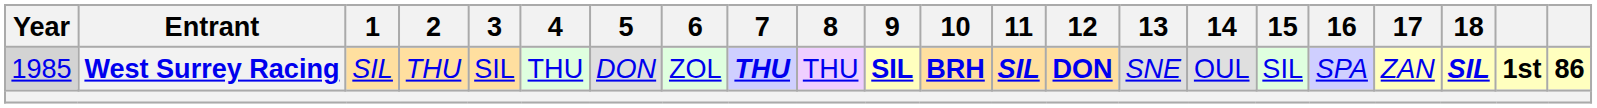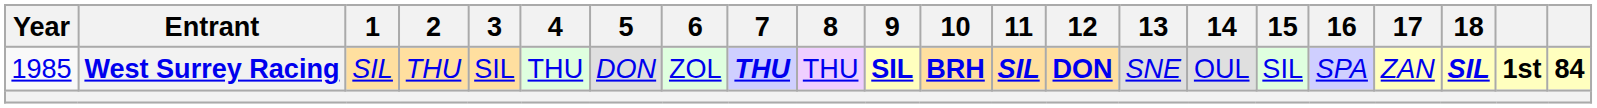 <table class="wikitable" style="text-align:center; font-size:85%">
 <tr>
 <th scope="col">Year</th>
 <th scope="col">Entrant</th>
 <th scope="col">1</th>
 <th scope="col">2</th>
 <th scope="col">3</th>
 <th scope="col">4</th>
 <th scope="col">5</th>
 <th scope="col">6</th>
 <th scope="col">7</th>
 <th scope="col">8</th>
 <th scope="col">9</th>
 <th scope="col">10</th>
 <th scope="col">11</th>
 <th scope="col">12</th>
 <th scope="col">13</th>
 <th scope="col">14</th>
 <th scope="col">15</th>
 <th scope="col">16</th>
 <th scope="col">17</th>
 <th scope="col">18</th>
 <th scope="col"></th>
 <th scope="col"></th>
 </tr>
 <tr>
-<td style="background: lightgrey;"><a href='#'>1985</a></td>
+<td><a href='#'>1985</a></td>
 <th nowrap><a href='#'>West Surrey Racing</a></th>
 <td style="background:#FFDF9F;"><em><a href='#'>SIL</a></em><br></td>
 <td style="background:#FFDF9F;"><em><a href='#'>THU</a></em><br></td>
 <td style="background:#FFDF9F;"><a href='#'>SIL</a><br></td>
 <td style="background:#DFFFDF;"><a href='#'>THU</a><br></td>
 <td style="background:#DFDFDF;"><em><a href='#'>DON</a></em><br></td>
 <td style="background:#DFFFDF;"><a href='#'>ZOL</a><br></td>
 <td style="background:#CFCFFF;"><strong><em><a href='#'>THU</a></em></strong><br></td>
 <td style="background:#EFCFFF;"><a href='#'>THU</a><br></td>
 <td style="background:#FFFFBF;"><strong><a href='#'>SIL</a></strong><br></td>
 <td style="background:#FFDF9F;"><strong><a href='#'>BRH</a><br></strong></td>
 <td style="background:#FFDF9F;"><strong><em><a href='#'>SIL</a></em></strong><br></td>
 <td style="background:#FFDF9F;"><strong><a href='#'>DON</a></strong><br></td>
 <td style="background:#DFDFDF;"><em><a href='#'>SNE</a></em><br></td>
 <td style="background:#DFDFDF;"><a href='#'>OUL</a><br></td>
 <td style="background:#DFFFDF;"><a href='#'>SIL</a><br></td>
 <td style="background:#CFCFFF;"><em><a href='#'>SPA</a></em><br></td>
 <td style="background:#FFFFBF;"><em><a href='#'>ZAN</a></em><br></td>
 <td style="background:#FFFFBF;"><strong><em><a href='#'>SIL</a></em></strong><br></td>
 <td style="background:#FFFFBF;"><strong>1st</strong></td>
-<td style="background:#FFFFBF;"><strong>86</strong></td>
+<td style="background:#FFFFBF;"><strong>84</strong></td>
 </tr>
 <tr>
 <th colspan="22"></th>
 </tr>
 </table>
